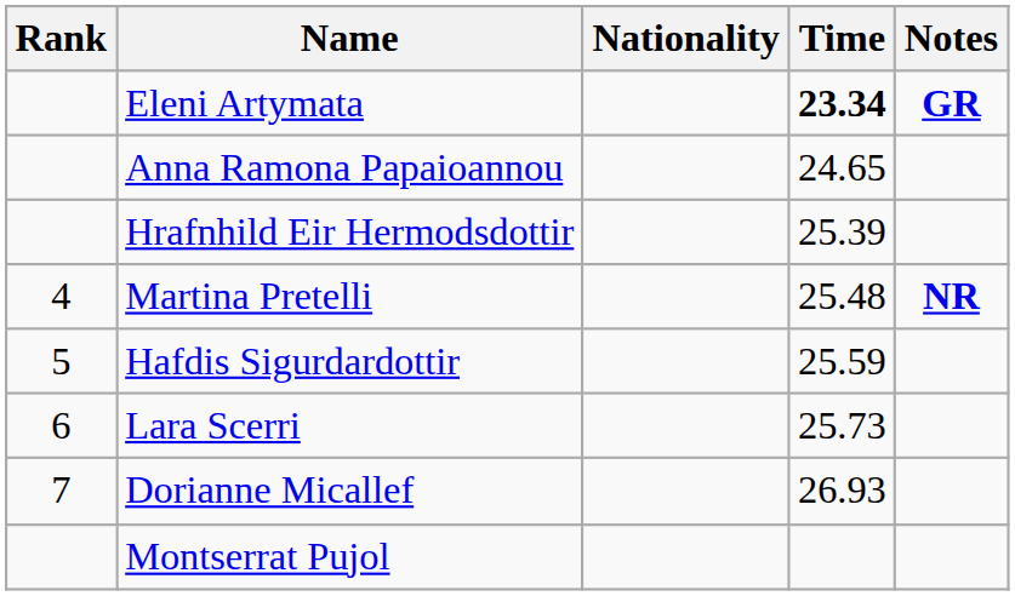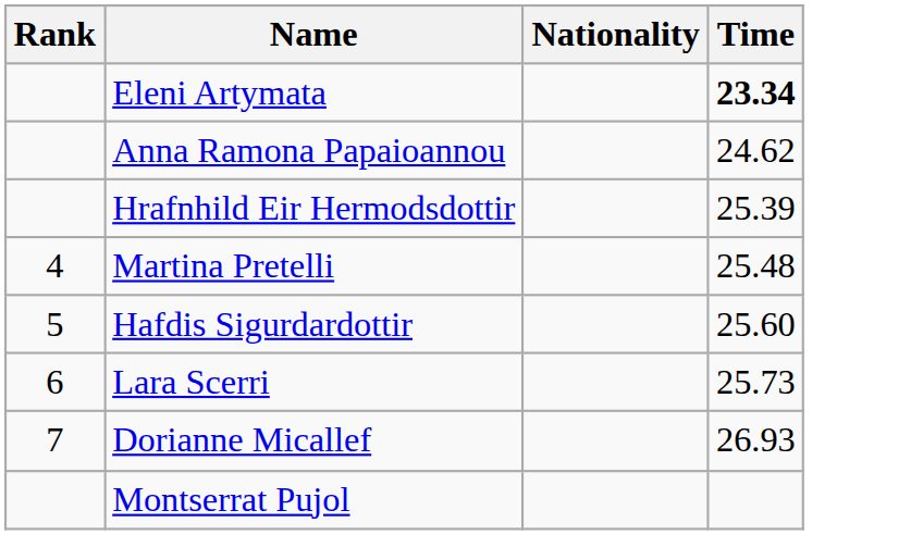 <table class="wikitable sortable" style="text-align:center; font-size:95%">
 <tr>
 <th>Rank</th>
 <th>Name</th>
 <th>Nationality</th>
 <th>Time</th>
-<th>Notes</th>
 </tr>
 <tr>
 <td></td>
 <td align=left><a href='#'>Eleni Artymata</a></td>
 <td align=left></td>
 <td><strong>23.34</strong></td>
-<td><strong><a href='#'>GR</a></strong></td>
 </tr>
 <tr>
 <td></td>
 <td align=left><a href='#'>Anna Ramona Papaioannou</a></td>
 <td align=left></td>
-<td>24.65</td>
-<td></td>
+<td>24.62</td>
 </tr>
 <tr>
 <td></td>
 <td align=left><a href='#'>Hrafnhild Eir Hermodsdottir</a></td>
 <td align=left></td>
 <td>25.39</td>
-<td></td>
 </tr>
 <tr>
 <td>4</td>
 <td align=left><a href='#'>Martina Pretelli</a></td>
 <td align=left></td>
 <td>25.48</td>
-<td><strong><a href='#'>NR</a></strong></td>
 </tr>
 <tr>
 <td>5</td>
 <td align=left><a href='#'>Hafdis Sigurdardottir</a></td>
 <td align=left></td>
-<td>25.59</td>
-<td></td>
+<td>25.60</td>
 </tr>
 <tr>
 <td>6</td>
 <td align=left><a href='#'>Lara Scerri</a></td>
 <td align=left></td>
 <td>25.73</td>
-<td></td>
 </tr>
 <tr>
 <td>7</td>
 <td align=left><a href='#'>Dorianne Micallef</a></td>
 <td align=left></td>
 <td>26.93</td>
-<td></td>
 </tr>
 <tr>
 <td></td>
 <td align=left><a href='#'>Montserrat Pujol</a></td>
 <td align=left></td>
 <td></td>
-<td></td>
 </tr>
 </table>
